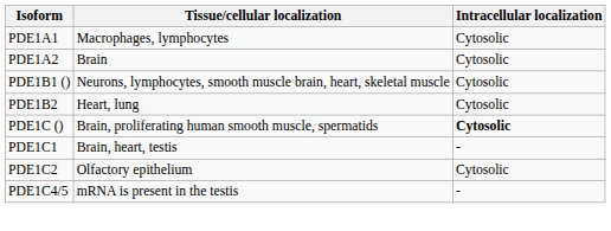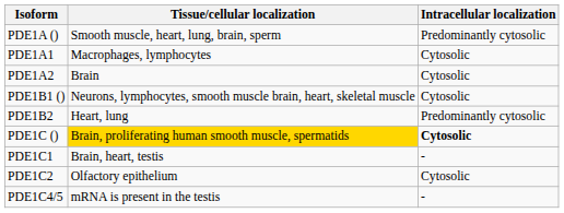 <table class="wikitable">
 <tr>
 <th>Isoform</th>
 <th>Tissue/cellular localization</th>
 <th>Intracellular localization</th>
+</tr>
+<tr>
+<td>PDE1A ()</td>
+<td>Smooth muscle, heart, lung, brain, sperm </td>
+<td>Predominantly cytosolic </td>
 </tr>
 <tr>
 <td>PDE1A1</td>
 <td>Macrophages, lymphocytes </td>
 <td>Cytosolic </td>
 </tr>
 <tr>
 <td>PDE1A2</td>
 <td>Brain </td>
 <td>Cytosolic </td>
 </tr>
 <tr>
 <td>PDE1B1 ()</td>
 <td>Neurons, lymphocytes, smooth muscle  brain, heart, skeletal muscle </td>
 <td>Cytosolic </td>
 </tr>
 <tr>
 <td>PDE1B2</td>
 <td>Heart, lung </td>
-<td>Cytosolic </td>
+<td>Predominantly cytosolic </td>
 </tr>
 <tr>
 <td>PDE1C ()</td>
-<td>Brain, proliferating human smooth muscle, spermatids </td>
+<td style="background: gold;">Brain, proliferating human smooth muscle, spermatids </td>
 <td><strong>Cytosolic </strong></td>
 </tr>
 <tr>
 <td>PDE1C1</td>
 <td>Brain, heart, testis </td>
 <td>-</td>
 </tr>
 <tr>
 <td>PDE1C2</td>
 <td>Olfactory epithelium </td>
 <td>Cytosolic </td>
 </tr>
 <tr>
 <td>PDE1C4/5</td>
 <td>mRNA is present in the testis </td>
 <td>-</td>
 </tr>
 </table>
